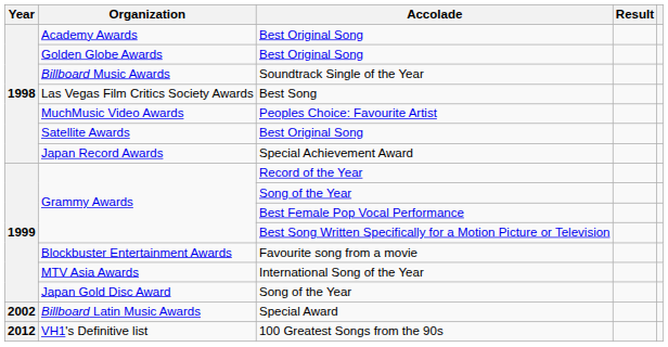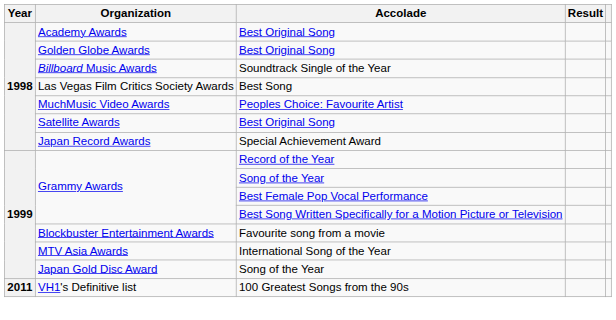 <table class="wikitable sortable plainrowheaders">
 <tr>
 <th scope="col">Year</th>
 <th scope="col">Organization</th>
 <th scope="col">Accolade</th>
 <th scope="col">Result</th>
 <th scope="col" class="unsortable"></th>
 </tr>
 <tr>
 <th scope="row" rowspan="7">1998</th>
 <td><a href='#'>Academy Awards</a></td>
 <td><a href='#'>Best Original Song</a></td>
 <td></td>
 <td></td>
 </tr>
 <tr>
 <td><a href='#'>Golden Globe Awards</a></td>
 <td><a href='#'>Best Original Song</a></td>
 <td></td>
 <td></td>
 </tr>
 <tr>
 <td><a href='#'><em>Billboard</em> Music Awards</a></td>
 <td>Soundtrack Single of the Year</td>
 <td></td>
 <td></td>
 </tr>
 <tr>
 <td>Las Vegas Film Critics Society Awards</td>
 <td>Best Song</td>
 <td></td>
 <td></td>
 </tr>
 <tr>
 <td><a href='#'>MuchMusic Video Awards</a></td>
 <td><a href='#'>Peoples Choice: Favourite Artist</a></td>
 <td></td>
 <td></td>
 </tr>
 <tr>
 <td><a href='#'>Satellite Awards</a></td>
 <td><a href='#'>Best Original Song</a></td>
 <td></td>
 <td></td>
 </tr>
 <tr>
 <td><a href='#'>Japan Record Awards</a></td>
 <td>Special Achievement Award</td>
 <td></td>
 <td></td>
 </tr>
 <tr>
 <th scope="row" rowspan="7">1999</th>
 <td rowspan="4"><a href='#'>Grammy Awards</a></td>
 <td><a href='#'>Record of the Year</a></td>
 <td></td>
 <td></td>
 </tr>
 <tr>
 <td><a href='#'>Song of the Year</a></td>
 <td></td>
 <td></td>
 </tr>
 <tr>
 <td><a href='#'>Best Female Pop Vocal Performance</a></td>
 <td></td>
 <td></td>
 </tr>
 <tr>
 <td><a href='#'>Best Song Written Specifically for a Motion Picture or Television</a></td>
 <td></td>
 <td></td>
 </tr>
 <tr>
 <td><a href='#'>Blockbuster Entertainment Awards</a></td>
 <td>Favourite song from a movie</td>
 <td></td>
 <td></td>
 </tr>
 <tr>
 <td><a href='#'>MTV Asia Awards</a></td>
 <td>International Song of the Year</td>
 <td></td>
 <td></td>
 </tr>
 <tr>
 <td><a href='#'>Japan Gold Disc Award</a></td>
 <td>Song of the Year</td>
 <td></td>
 <td></td>
 </tr>
 <tr>
-<th scope="row">2002</th>
-<td><a href='#'><em>Billboard</em> Latin Music Awards</a></td>
-<td>Special Award</td>
-<td></td>
-<td></td>
-</tr>
-<tr>
-<th scope="row">2012</th>
+<th scope="row">2011</th>
 <td><a href='#'>VH1</a>'s Definitive list</td>
 <td>100 Greatest Songs from the 90s</td>
 <td></td>
 <td></td>
 </tr>
 </table>
